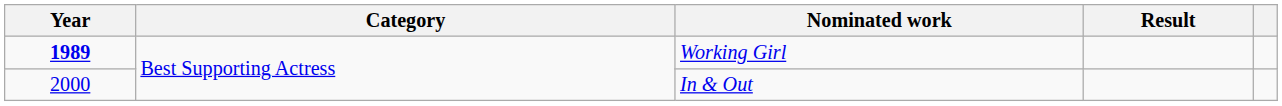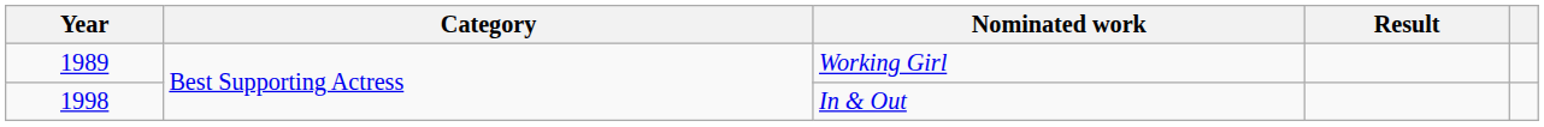 <table class="wikitable" style="width:80%;">
 <tr>
 <th scope="row">Year</th>
 <th scope="row">Category</th>
 <th scope="row">Nominated work</th>
 <th scope="row">Result</th>
 <th scope="row"></th>
 </tr>
 <tr>
-<td style="text-align:center;"><strong><a href='#'>1989</a></strong></td>
+<td style="text-align:center;"><a href='#'>1989</a></td>
 <td rowspan="2"><a href='#'>Best Supporting Actress</a></td>
 <td><em><a href='#'>Working Girl</a></em></td>
 <td></td>
 <td style="text-align:center;"></td>
 </tr>
 <tr>
-<td style="text-align:center;"><a href='#'>2000</a></td>
+<td style="text-align:center;"><a href='#'>1998</a></td>
 <td><em><a href='#'>In & Out</a></em></td>
 <td></td>
 <td style="text-align:center;"></td>
 </tr>
 </table>
